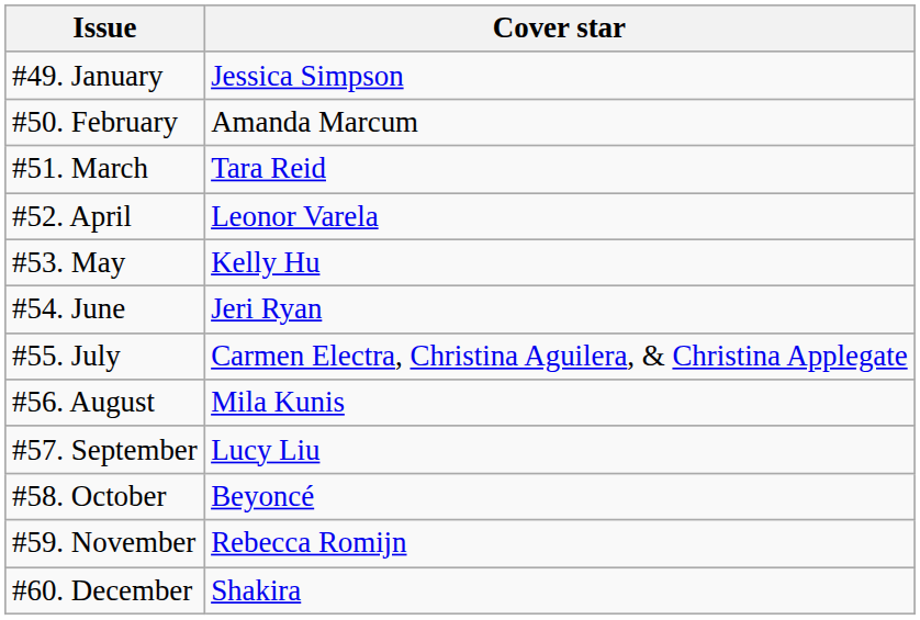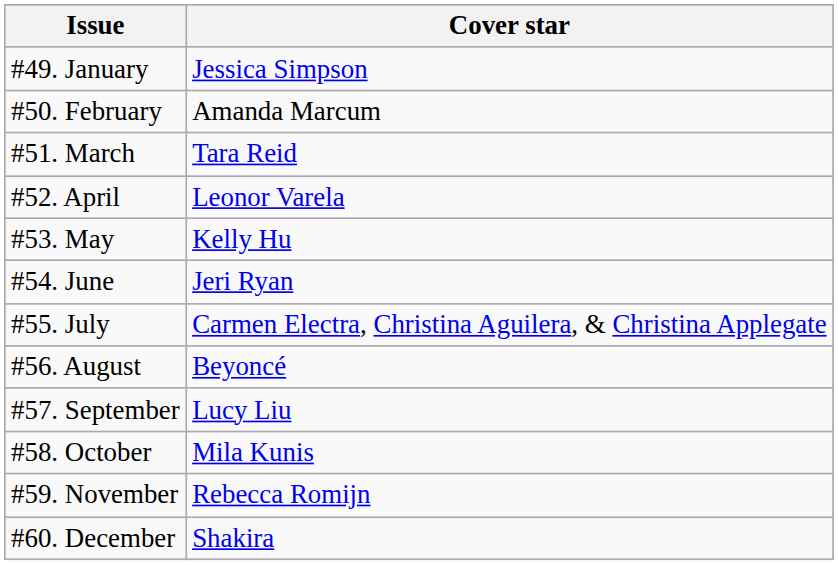 <table class="sortable wikitable">
 <tr>
 <th>Issue</th>
 <th>Cover star</th>
 </tr>
 <tr>
 <td>#49. January</td>
 <td><a href='#'>Jessica Simpson</a></td>
 </tr>
 <tr>
 <td>#50. February</td>
 <td>Amanda Marcum</td>
 </tr>
 <tr>
 <td>#51. March</td>
 <td><a href='#'>Tara Reid</a></td>
 </tr>
 <tr>
 <td>#52. April</td>
 <td><a href='#'>Leonor Varela</a></td>
 </tr>
 <tr>
 <td>#53. May</td>
 <td><a href='#'>Kelly Hu</a></td>
 </tr>
 <tr>
 <td>#54. June</td>
 <td><a href='#'>Jeri Ryan</a></td>
 </tr>
 <tr>
 <td>#55. July</td>
 <td><a href='#'>Carmen Electra</a>, <a href='#'>Christina Aguilera</a>, & <a href='#'>Christina Applegate</a></td>
 </tr>
 <tr>
 <td>#56. August</td>
-<td><a href='#'>Mila Kunis</a></td>
+<td><a href='#'>Beyoncé</a></td>
 </tr>
 <tr>
 <td>#57. September</td>
 <td><a href='#'>Lucy Liu</a></td>
 </tr>
 <tr>
 <td>#58. October</td>
-<td><a href='#'>Beyoncé</a></td>
+<td><a href='#'>Mila Kunis</a></td>
 </tr>
 <tr>
 <td>#59. November</td>
 <td><a href='#'>Rebecca Romijn</a></td>
 </tr>
 <tr>
 <td>#60. December</td>
 <td><a href='#'>Shakira</a></td>
 </tr>
 </table>
